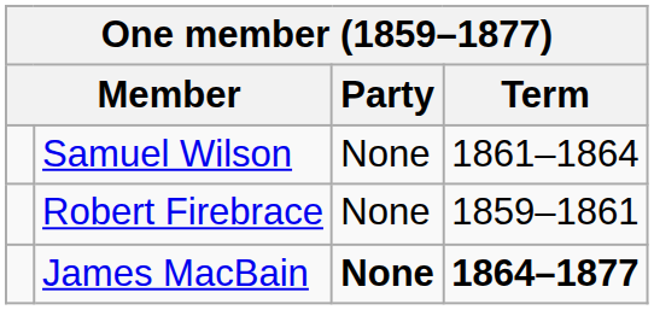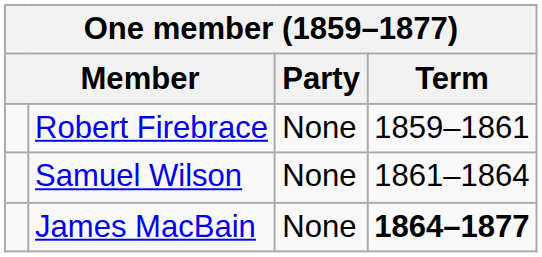 <table class="wikitable">
 <tr>
 <th colspan="4">One member (1859–1877)</th>
 </tr>
 <tr>
 <th colspan="2">Member</th>
 <th>Party</th>
 <th>Term</th>
 </tr>
 <tr>
 <td> </td>
+<td><a href='#'>Robert Firebrace</a></td>
+<td>None</td>
+<td>1859–1861</td>
+</tr>
+<tr>
+<td> </td>
 <td><a href='#'>Samuel Wilson</a></td>
 <td>None</td>
 <td>1861–1864</td>
 </tr>
 <tr>
 <td> </td>
-<td><a href='#'>Robert Firebrace</a></td>
+<td><a href='#'>James MacBain</a></td>
 <td>None</td>
-<td>1859–1861</td>
-</tr>
-<tr>
-<td> </td>
-<td><a href='#'>James MacBain</a></td>
-<td><strong>None</strong></td>
 <td><strong>1864–1877</strong></td>
 </tr>
 </table>
